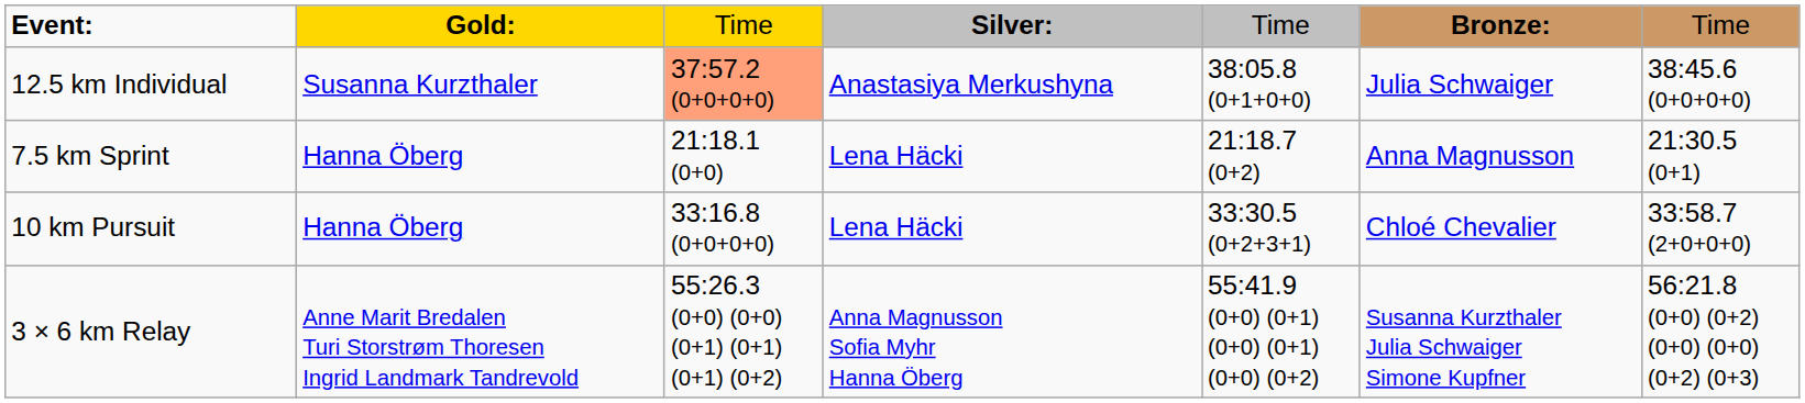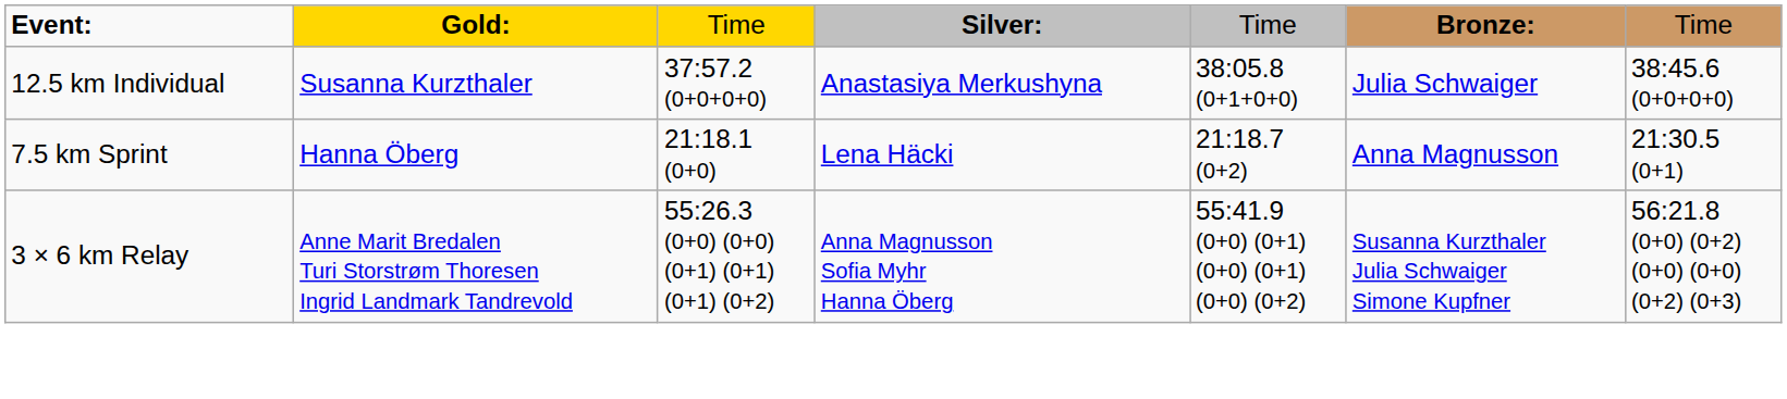 <table class="wikitable" width=85%>
 <tr>
 <td><strong>Event:</strong></td>
 <td style="text-align:center;background-color:gold;"><strong>Gold:</strong></td>
 <td style="text-align:center;background-color:gold;">Time</td>
 <td style="text-align:center;background-color:silver;"><strong>Silver:</strong></td>
 <td style="text-align:center;background-color:silver;">Time</td>
 <td style="text-align:center;background-color:#CC9966;"><strong>Bronze:</strong></td>
 <td style="text-align:center;background-color:#CC9966;">Time</td>
 </tr>
 <tr>
 <td>12.5 km Individual<br><em></em></td>
 <td><a href='#'>Susanna Kurzthaler</a><br><small></small></td>
-<td style="background: lightsalmon;">37:57.2<br><small>(0+0+0+0)</small></td>
+<td>37:57.2<br><small>(0+0+0+0)</small></td>
 <td><a href='#'>Anastasiya Merkushyna</a><br><small></small></td>
 <td>38:05.8<br><small>(0+1+0+0)</small></td>
 <td><a href='#'>Julia Schwaiger</a><br><small></small></td>
 <td>38:45.6<br><small>(0+0+0+0)</small></td>
 </tr>
 <tr>
 <td>7.5 km Sprint<br><em></em></td>
 <td><a href='#'>Hanna Öberg</a><br><small></small></td>
 <td>21:18.1<br><small>(0+0)</small></td>
 <td><a href='#'>Lena Häcki</a><br><small></small></td>
 <td>21:18.7<br><small>(0+2)</small></td>
 <td><a href='#'>Anna Magnusson</a><br><small></small></td>
 <td>21:30.5<br><small>(0+1)</small></td>
 </tr>
 <tr>
-<td>10 km Pursuit<br><em></em></td>
-<td><a href='#'>Hanna Öberg</a><br><small></small></td>
-<td>33:16.8<br><small>(0+0+0+0)</small></td>
-<td><a href='#'>Lena Häcki</a><br><small></small></td>
-<td>33:30.5<br><small>(0+2+3+1)</small></td>
-<td><a href='#'>Chloé Chevalier</a><br><small></small></td>
-<td>33:58.7<br><small>(2+0+0+0)</small></td>
-</tr>
-<tr>
 <td>3 × 6 km Relay<br><em></em></td>
 <td>  <br><small><a href='#'>Anne Marit Bredalen</a><br><a href='#'>Turi Storstrøm Thoresen</a><br><a href='#'>Ingrid Landmark Tandrevold</a></small></td>
 <td>55:26.3<br><small>(0+0) (0+0)<br>(0+1) (0+1)<br>(0+1) (0+2)</small></td>
 <td>  <br><small><a href='#'>Anna Magnusson</a><br><a href='#'>Sofia Myhr</a><br><a href='#'>Hanna Öberg</a></small></td>
 <td>55:41.9<br><small>(0+0) (0+1)<br>(0+0) (0+1)<br>(0+0) (0+2)</small></td>
 <td>  <br><small><a href='#'>Susanna Kurzthaler</a><br><a href='#'>Julia Schwaiger</a><br><a href='#'>Simone Kupfner</a></small></td>
 <td>56:21.8<br><small>(0+0) (0+2)<br>(0+0) (0+0)<br>(0+2) (0+3)</small></td>
 </tr>
 </table>
